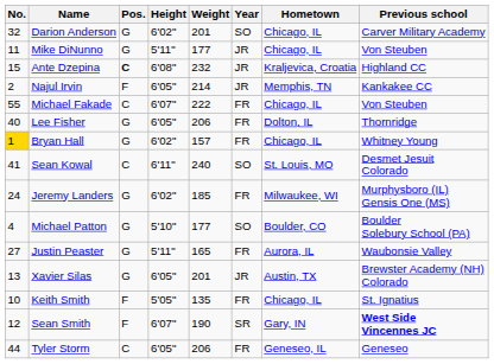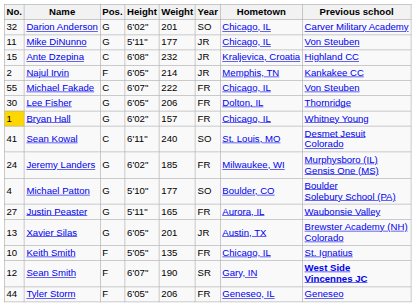 <table class="wikitable sortable">
 <tr>
 <th>No.</th>
 <th>Name</th>
 <th>Pos.</th>
 <th>Height</th>
 <th>Weight</th>
 <th>Year</th>
 <th>Hometown</th>
 <th>Previous school</th>
 </tr>
 <tr>
 <td>32</td>
 <td><a href='#'>Darion Anderson</a></td>
 <td>G</td>
 <td>6'02"</td>
 <td>201</td>
 <td>SO</td>
 <td><a href='#'>Chicago, IL</a></td>
 <td><a href='#'>Carver Military Academy</a></td>
 </tr>
 <tr>
 <td>11</td>
 <td><a href='#'>Mike DiNunno</a></td>
 <td>G</td>
 <td>5'11"</td>
 <td>177</td>
 <td>JR</td>
 <td><a href='#'>Chicago, IL</a></td>
 <td><a href='#'>Von Steuben</a></td>
 </tr>
 <tr>
 <td>15</td>
 <td><a href='#'>Ante Dzepina</a></td>
-<td><strong>C</strong></td>
+<td>C</td>
 <td>6'08"</td>
 <td>232</td>
 <td>JR</td>
 <td><a href='#'>Kraljevica, Croatia</a></td>
 <td><a href='#'>Highland CC</a></td>
 </tr>
 <tr>
 <td>2</td>
 <td><a href='#'>Najul Irvin</a></td>
 <td>F</td>
 <td>6'05"</td>
 <td>214</td>
 <td>JR</td>
 <td><a href='#'>Memphis, TN</a></td>
 <td><a href='#'>Kankakee CC</a></td>
 </tr>
 <tr>
 <td>55</td>
 <td><a href='#'>Michael Fakade</a></td>
 <td>C</td>
 <td>6'07"</td>
 <td>222</td>
 <td>FR</td>
 <td><a href='#'>Chicago, IL</a></td>
 <td><a href='#'>Von Steuben</a></td>
 </tr>
 <tr>
-<td>40</td>
+<td>30</td>
 <td><a href='#'>Lee Fisher</a></td>
 <td>G</td>
 <td>6'05"</td>
 <td>206</td>
 <td>FR</td>
 <td><a href='#'>Dolton, IL</a></td>
 <td><a href='#'>Thornridge</a></td>
 </tr>
 <tr>
 <td style="background: gold;">1</td>
 <td><a href='#'>Bryan Hall</a></td>
 <td>G</td>
 <td>6'02"</td>
 <td>157</td>
 <td>FR</td>
 <td><a href='#'>Chicago, IL</a></td>
 <td><a href='#'>Whitney Young</a></td>
 </tr>
 <tr>
 <td>41</td>
 <td><a href='#'>Sean Kowal</a></td>
 <td>C</td>
 <td>6'11"</td>
 <td>240</td>
 <td>SO</td>
 <td><a href='#'>St. Louis, MO</a></td>
 <td><a href='#'>Desmet Jesuit</a><br><a href='#'>Colorado</a></td>
 </tr>
 <tr>
 <td>24</td>
 <td><a href='#'>Jeremy Landers</a></td>
 <td>G</td>
 <td>6'02"</td>
 <td>185</td>
 <td>FR</td>
 <td><a href='#'>Milwaukee, WI</a></td>
 <td><a href='#'>Murphysboro (IL)</a><br><a href='#'>Gensis One (MS)</a></td>
 </tr>
 <tr>
 <td>4</td>
 <td><a href='#'>Michael Patton</a></td>
 <td>G</td>
 <td>5'10"</td>
 <td>177</td>
 <td>SO</td>
 <td><a href='#'>Boulder, CO</a></td>
 <td><a href='#'>Boulder</a><br><a href='#'>Solebury School (PA)</a></td>
 </tr>
 <tr>
 <td>27</td>
 <td><a href='#'>Justin Peaster</a></td>
 <td>G</td>
 <td>5'11"</td>
 <td>165</td>
 <td>FR</td>
 <td><a href='#'>Aurora, IL</a></td>
 <td><a href='#'>Waubonsie Valley</a></td>
 </tr>
 <tr>
 <td>13</td>
 <td><a href='#'>Xavier Silas</a></td>
 <td>G</td>
 <td>6'05"</td>
 <td>201</td>
 <td>JR</td>
 <td><a href='#'>Austin, TX</a></td>
 <td><a href='#'>Brewster Academy (NH)</a><br><a href='#'>Colorado</a></td>
 </tr>
 <tr>
 <td>10</td>
 <td><a href='#'>Keith Smith</a></td>
 <td>F</td>
 <td>5'05"</td>
 <td>135</td>
 <td>FR</td>
 <td><a href='#'>Chicago, IL</a></td>
 <td><a href='#'>St. Ignatius</a></td>
 </tr>
 <tr>
 <td>12</td>
 <td><a href='#'>Sean Smith</a></td>
 <td>F</td>
 <td>6'07"</td>
 <td>190</td>
 <td>SR</td>
 <td><a href='#'>Gary, IN</a></td>
 <td><strong><a href='#'>West Side</a><br><a href='#'>Vincennes JC</a></strong></td>
 </tr>
 <tr>
 <td>44</td>
 <td><a href='#'>Tyler Storm</a></td>
-<td>C</td>
+<td>F</td>
 <td>6'05"</td>
 <td>206</td>
 <td>FR</td>
 <td><a href='#'>Geneseo, IL</a></td>
 <td><a href='#'>Geneseo</a></td>
 </tr>
 </table>
